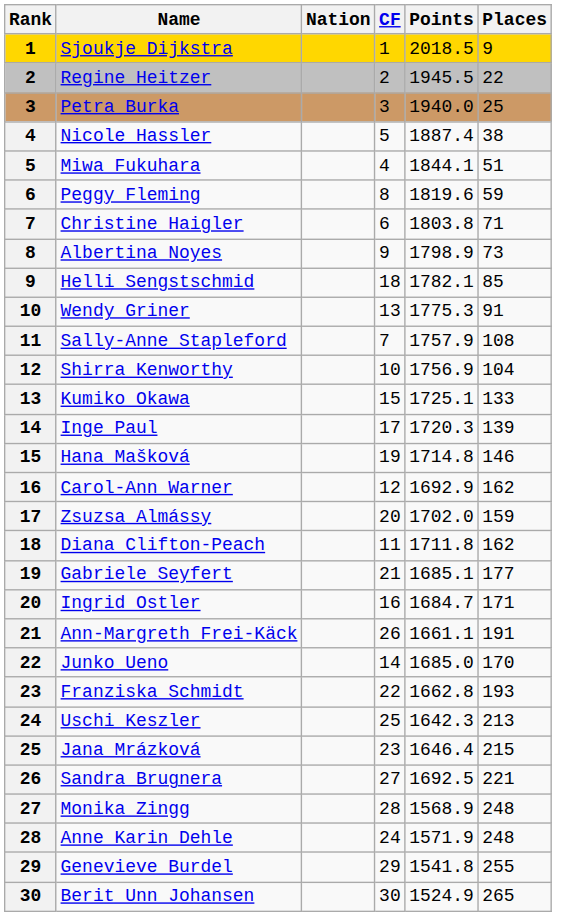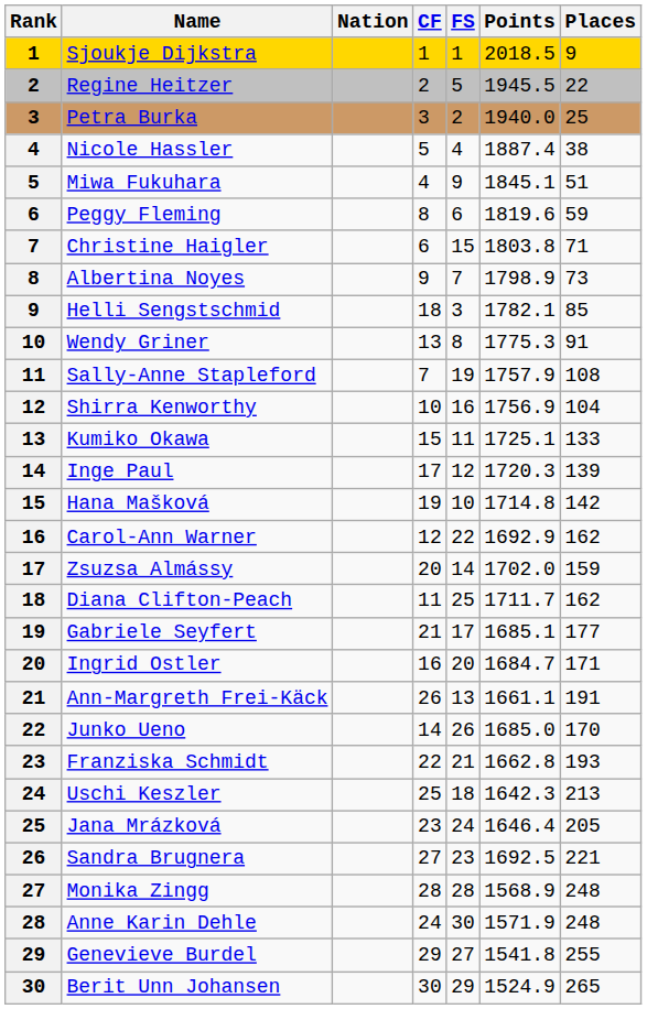 <table class="wikitable">
 <tr>
 <th>Rank</th>
 <th>Name</th>
 <th>Nation</th>
 <th><a href='#'>CF</a></th>
+<th><a href='#'>FS</a></th>
 <th>Points</th>
 <th>Places</th>
 </tr>
 <tr bgcolor="gold">
 <td align="center"><strong>1</strong></td>
 <td><a href='#'>Sjoukje Dijkstra</a></td>
 <td></td>
+<td>1</td>
 <td>1</td>
 <td>2018.5</td>
 <td>9</td>
 </tr>
 <tr bgcolor="silver">
 <td align="center"><strong>2</strong></td>
 <td><a href='#'>Regine Heitzer</a></td>
 <td></td>
 <td>2</td>
+<td>5</td>
 <td>1945.5</td>
 <td>22</td>
 </tr>
 <tr bgcolor="cc9966">
 <td align="center"><strong>3</strong></td>
 <td><a href='#'>Petra Burka</a></td>
 <td></td>
 <td>3</td>
+<td>2</td>
 <td>1940.0</td>
 <td>25</td>
 </tr>
 <tr>
 <th>4</th>
 <td><a href='#'>Nicole Hassler</a></td>
 <td></td>
 <td>5</td>
+<td>4</td>
 <td>1887.4</td>
 <td>38</td>
 </tr>
 <tr>
 <th>5</th>
 <td><a href='#'>Miwa Fukuhara</a></td>
 <td></td>
 <td>4</td>
-<td>1844.1</td>
+<td>9</td>
+<td>1845.1</td>
 <td>51</td>
 </tr>
 <tr>
 <th>6</th>
 <td><a href='#'>Peggy Fleming</a></td>
 <td></td>
 <td>8</td>
+<td>6</td>
 <td>1819.6</td>
 <td>59</td>
 </tr>
 <tr>
 <th>7</th>
 <td><a href='#'>Christine Haigler</a></td>
 <td></td>
 <td>6</td>
+<td>15</td>
 <td>1803.8</td>
 <td>71</td>
 </tr>
 <tr>
 <th>8</th>
 <td><a href='#'>Albertina Noyes</a></td>
 <td></td>
 <td>9</td>
+<td>7</td>
 <td>1798.9</td>
 <td>73</td>
 </tr>
 <tr>
 <th>9</th>
 <td><a href='#'>Helli Sengstschmid</a></td>
 <td></td>
 <td>18</td>
+<td>3</td>
 <td>1782.1</td>
 <td>85</td>
 </tr>
 <tr>
 <th>10</th>
 <td><a href='#'>Wendy Griner</a></td>
 <td></td>
 <td>13</td>
+<td>8</td>
 <td>1775.3</td>
 <td>91</td>
 </tr>
 <tr>
 <th>11</th>
 <td><a href='#'>Sally-Anne Stapleford</a></td>
 <td></td>
 <td>7</td>
+<td>19</td>
 <td>1757.9</td>
 <td>108</td>
 </tr>
 <tr>
 <th>12</th>
 <td><a href='#'>Shirra Kenworthy</a></td>
 <td></td>
 <td>10</td>
+<td>16</td>
 <td>1756.9</td>
 <td>104</td>
 </tr>
 <tr>
 <th>13</th>
 <td><a href='#'>Kumiko Okawa</a></td>
 <td></td>
 <td>15</td>
+<td>11</td>
 <td>1725.1</td>
 <td>133</td>
 </tr>
 <tr>
 <th>14</th>
 <td><a href='#'>Inge Paul</a></td>
 <td></td>
 <td>17</td>
+<td>12</td>
 <td>1720.3</td>
 <td>139</td>
 </tr>
 <tr>
 <th>15</th>
 <td><a href='#'>Hana Mašková</a></td>
 <td></td>
 <td>19</td>
+<td>10</td>
 <td>1714.8</td>
-<td>146</td>
+<td>142</td>
 </tr>
 <tr>
 <th>16</th>
 <td><a href='#'>Carol-Ann Warner</a></td>
 <td></td>
 <td>12</td>
+<td>22</td>
 <td>1692.9</td>
 <td>162</td>
 </tr>
 <tr>
 <th>17</th>
 <td><a href='#'>Zsuzsa Almássy</a></td>
 <td></td>
 <td>20</td>
+<td>14</td>
 <td>1702.0</td>
 <td>159</td>
 </tr>
 <tr>
 <th>18</th>
 <td><a href='#'>Diana Clifton-Peach</a></td>
 <td></td>
 <td>11</td>
-<td>1711.8</td>
+<td>25</td>
+<td>1711.7</td>
 <td>162</td>
 </tr>
 <tr>
 <th>19</th>
 <td><a href='#'>Gabriele Seyfert</a></td>
 <td></td>
 <td>21</td>
+<td>17</td>
 <td>1685.1</td>
 <td>177</td>
 </tr>
 <tr>
 <th>20</th>
 <td><a href='#'>Ingrid Ostler</a></td>
 <td></td>
 <td>16</td>
+<td>20</td>
 <td>1684.7</td>
 <td>171</td>
 </tr>
 <tr>
 <th>21</th>
 <td><a href='#'>Ann-Margreth Frei-Käck</a></td>
 <td></td>
 <td>26</td>
+<td>13</td>
 <td>1661.1</td>
 <td>191</td>
 </tr>
 <tr>
 <th>22</th>
 <td><a href='#'>Junko Ueno</a></td>
 <td></td>
 <td>14</td>
+<td>26</td>
 <td>1685.0</td>
 <td>170</td>
 </tr>
 <tr>
 <th>23</th>
 <td><a href='#'>Franziska Schmidt</a></td>
 <td></td>
 <td>22</td>
+<td>21</td>
 <td>1662.8</td>
 <td>193</td>
 </tr>
 <tr>
 <th>24</th>
 <td><a href='#'>Uschi Keszler</a></td>
 <td></td>
 <td>25</td>
+<td>18</td>
 <td>1642.3</td>
 <td>213</td>
 </tr>
 <tr>
 <th>25</th>
 <td><a href='#'>Jana Mrázková</a></td>
 <td></td>
 <td>23</td>
+<td>24</td>
 <td>1646.4</td>
-<td>215</td>
+<td>205</td>
 </tr>
 <tr>
 <th>26</th>
 <td><a href='#'>Sandra Brugnera</a></td>
 <td></td>
 <td>27</td>
+<td>23</td>
 <td>1692.5</td>
 <td>221</td>
 </tr>
 <tr>
 <th>27</th>
 <td><a href='#'>Monika Zingg</a></td>
 <td></td>
+<td>28</td>
 <td>28</td>
 <td>1568.9</td>
 <td>248</td>
 </tr>
 <tr>
 <th>28</th>
 <td><a href='#'>Anne Karin Dehle</a></td>
 <td></td>
 <td>24</td>
+<td>30</td>
 <td>1571.9</td>
 <td>248</td>
 </tr>
 <tr>
 <th>29</th>
 <td><a href='#'>Genevieve Burdel</a></td>
 <td></td>
 <td>29</td>
+<td>27</td>
 <td>1541.8</td>
 <td>255</td>
 </tr>
 <tr>
 <th>30</th>
 <td><a href='#'>Berit Unn Johansen</a></td>
 <td></td>
 <td>30</td>
+<td>29</td>
 <td>1524.9</td>
 <td>265</td>
 </tr>
 </table>
